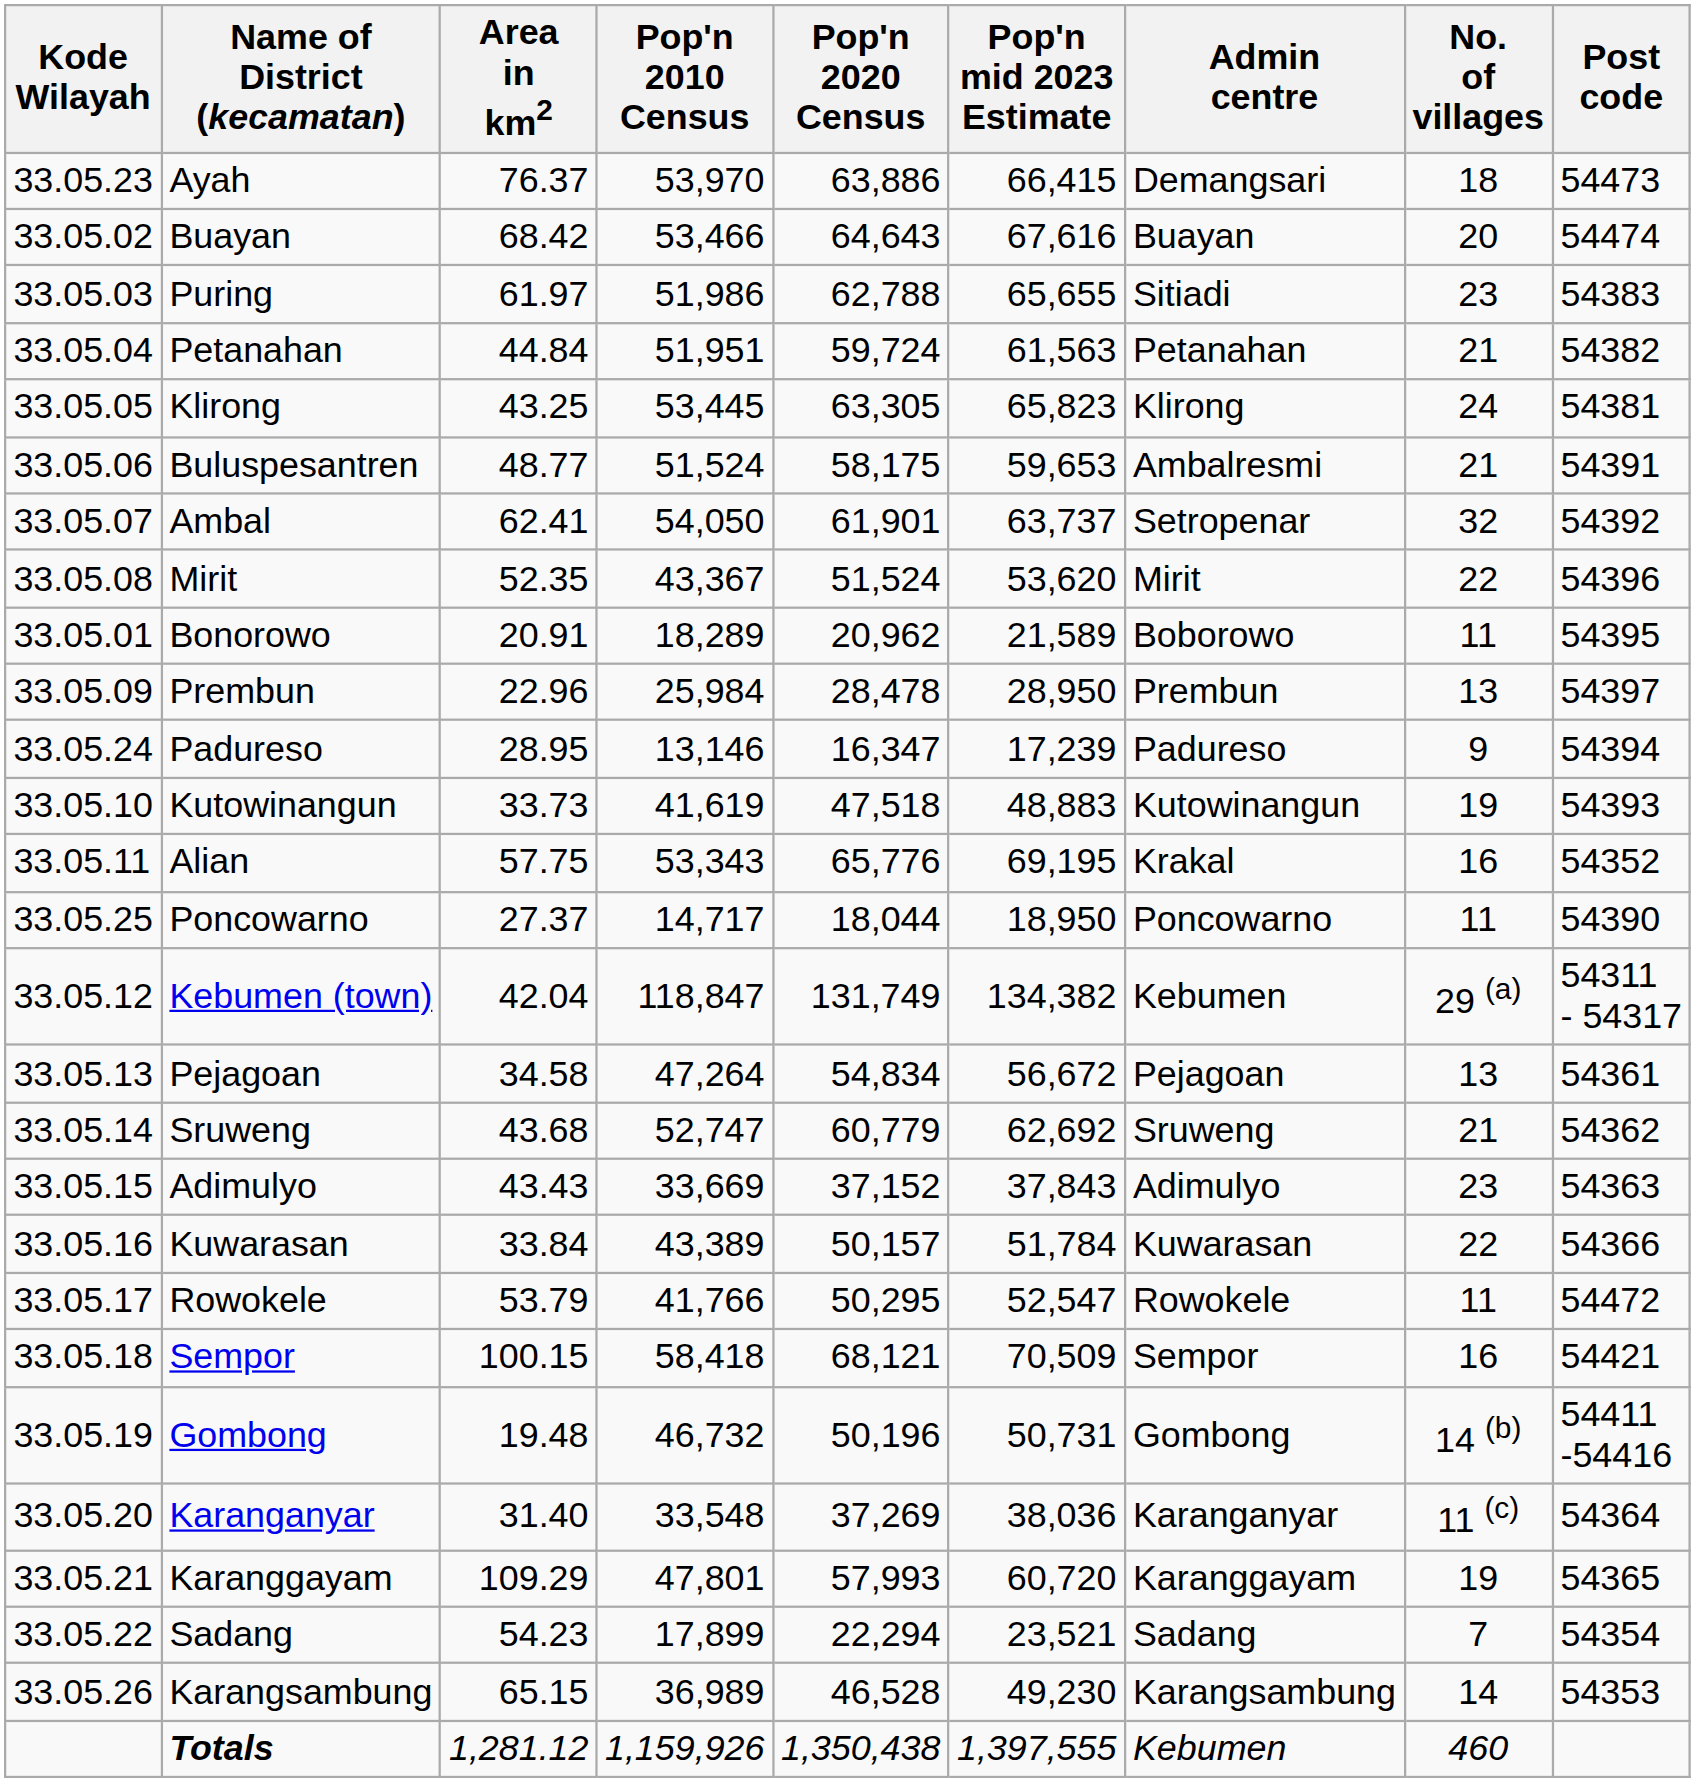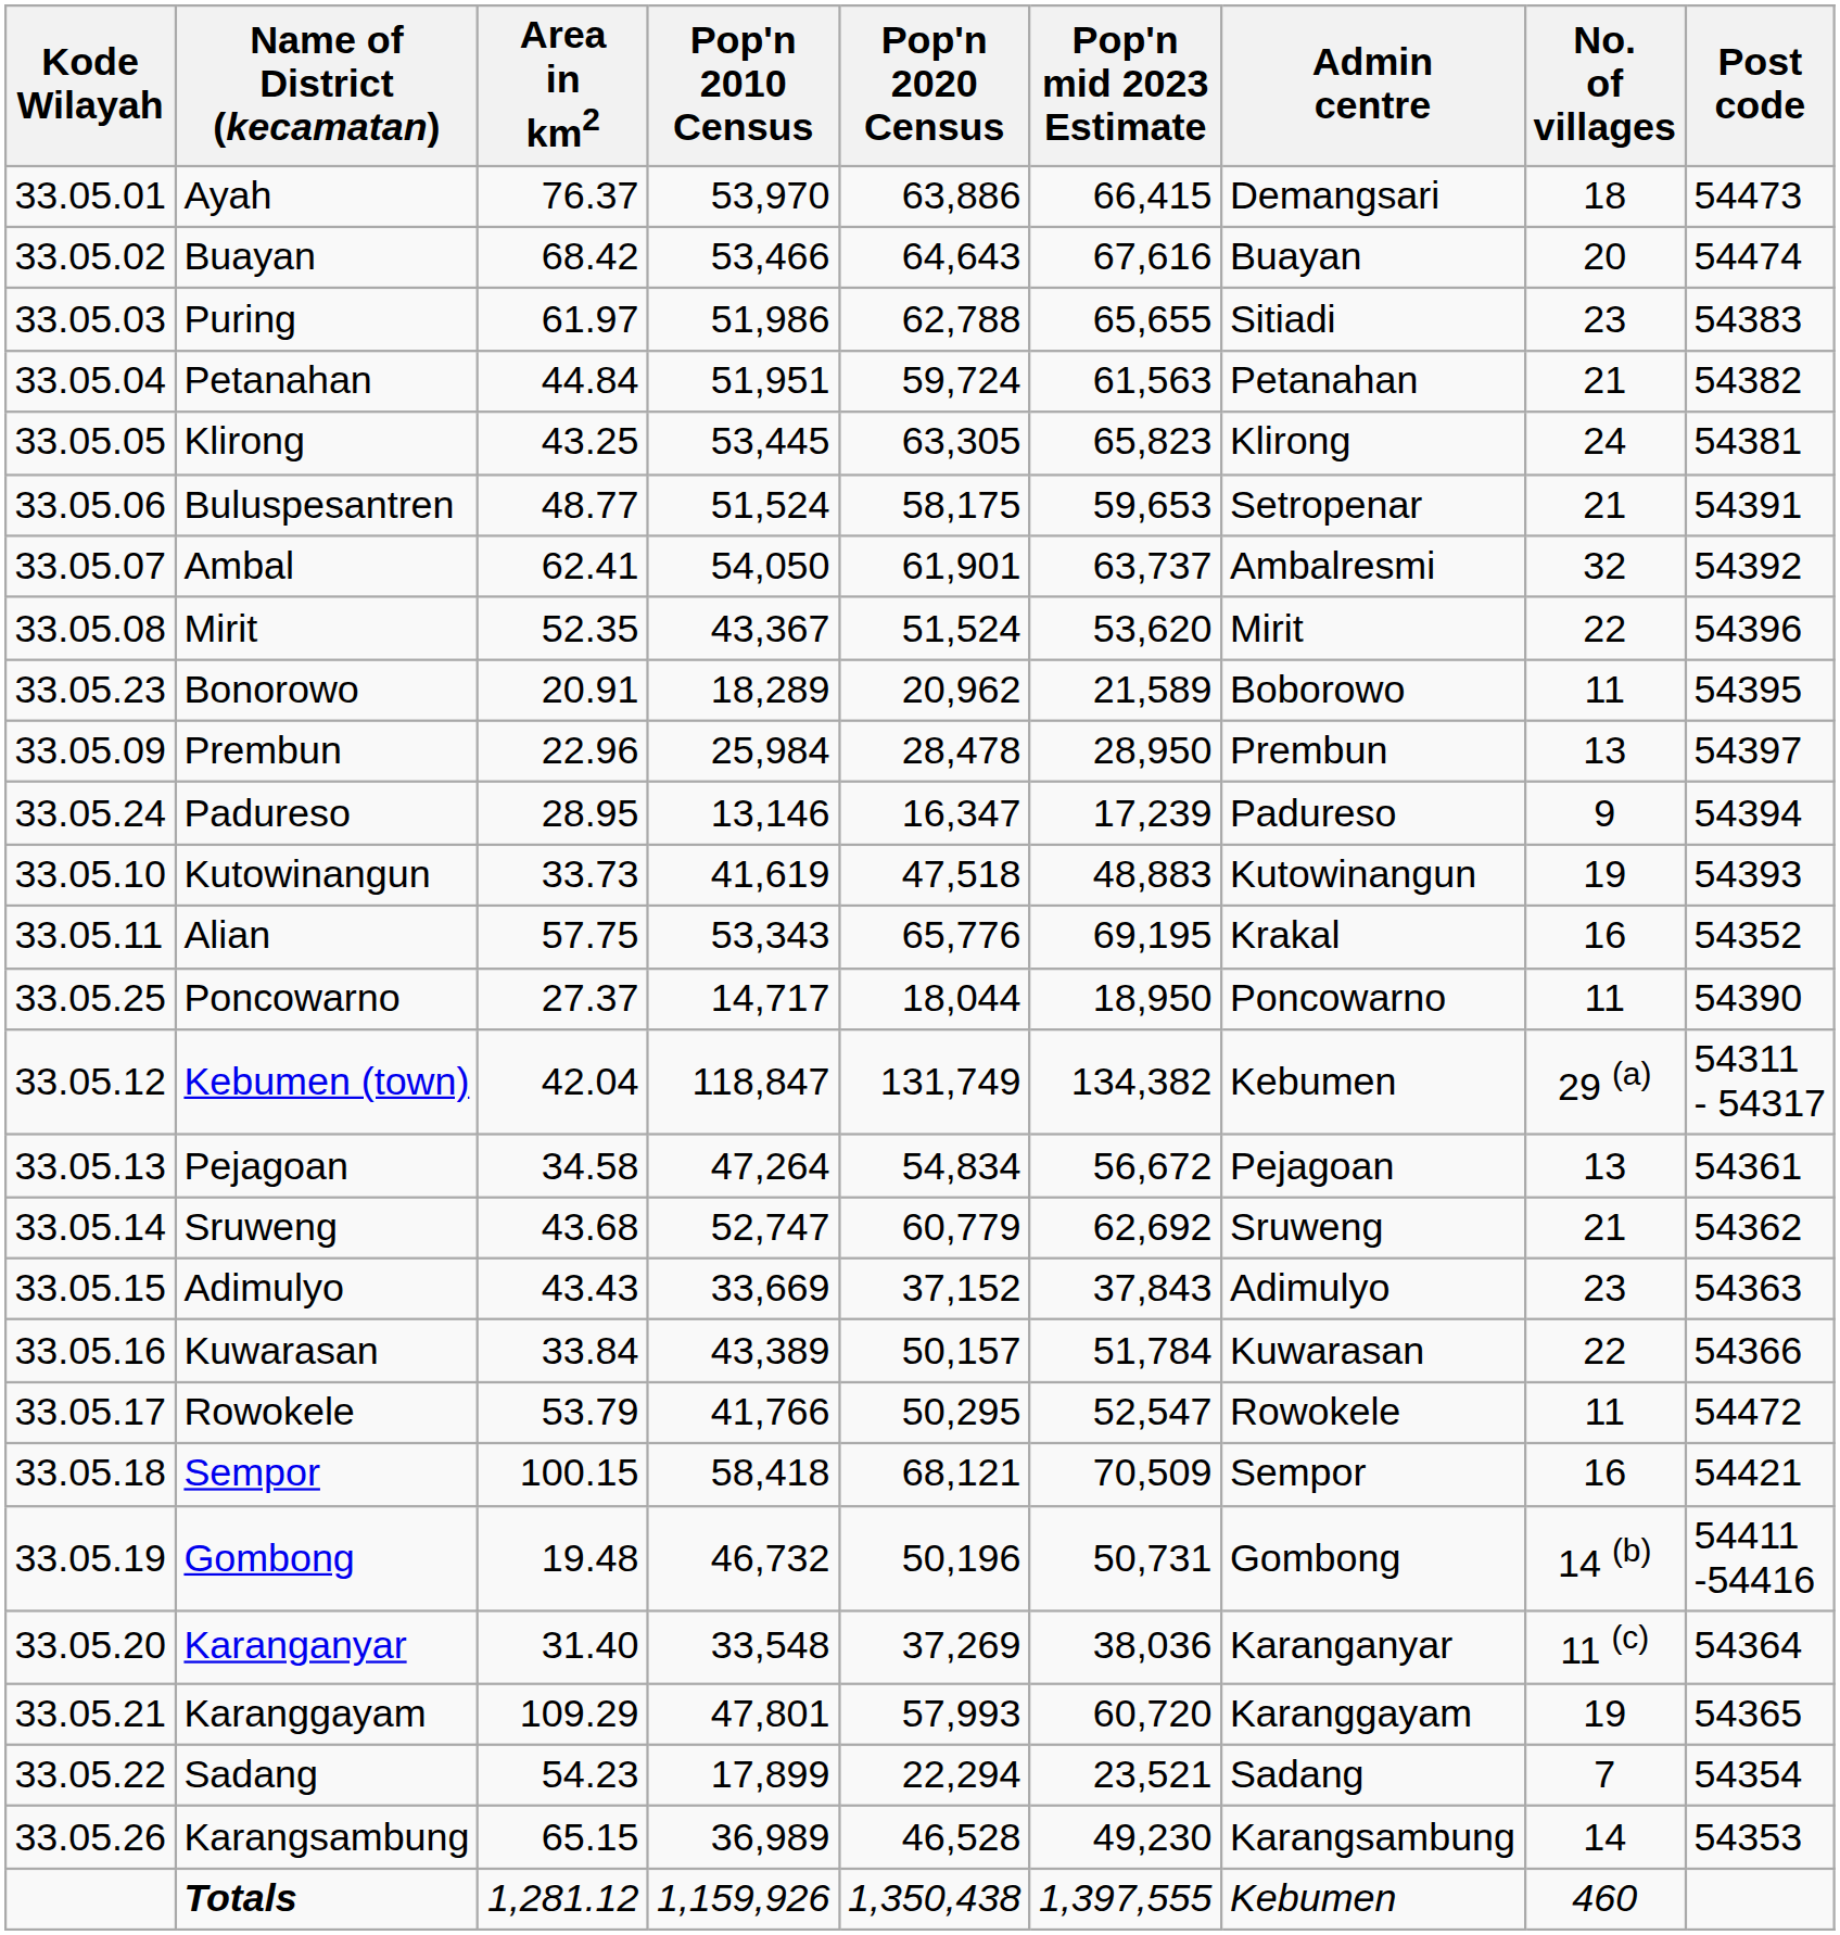 <table class="wikitable">
 <tr>
 <th>Kode <br>Wilayah</th>
 <th>Name of <br>District<br>(<em>kecamatan</em>)</th>
 <th>Area <br>in <br>km<sup>2</sup></th>
 <th>Pop'n <br>2010<br>Census</th>
 <th>Pop'n <br>2020<br>Census</th>
 <th>Pop'n <br>mid 2023<br>Estimate</th>
 <th>Admin<br>centre</th>
 <th>No. <br>of<br>villages</th>
 <th>Post<br>code</th>
 </tr>
 <tr>
-<td>33.05.23</td>
+<td>33.05.01</td>
 <td>Ayah</td>
 <td align="right">76.37</td>
 <td align="right">53,970</td>
 <td align="right">63,886</td>
 <td align="right">66,415</td>
 <td>Demangsari</td>
 <td align="center">18</td>
 <td>54473</td>
 </tr>
 <tr>
 <td>33.05.02</td>
 <td>Buayan</td>
 <td align="right">68.42</td>
 <td align="right">53,466</td>
 <td align="right">64,643</td>
 <td align="right">67,616</td>
 <td>Buayan</td>
 <td align="center">20</td>
 <td>54474</td>
 </tr>
 <tr>
 <td>33.05.03</td>
 <td>Puring</td>
 <td align="right">61.97</td>
 <td align="right">51,986</td>
 <td align="right">62,788</td>
 <td align="right">65,655</td>
 <td>Sitiadi</td>
 <td align="center">23</td>
 <td>54383</td>
 </tr>
 <tr>
 <td>33.05.04</td>
 <td>Petanahan</td>
 <td align="right">44.84</td>
 <td align="right">51,951</td>
 <td align="right">59,724</td>
 <td align="right">61,563</td>
 <td>Petanahan</td>
 <td align="center">21</td>
 <td>54382</td>
 </tr>
 <tr>
 <td>33.05.05</td>
 <td>Klirong</td>
 <td align="right">43.25</td>
 <td align="right">53,445</td>
 <td align="right">63,305</td>
 <td align="right">65,823</td>
 <td>Klirong</td>
 <td align="center">24</td>
 <td>54381</td>
 </tr>
 <tr>
 <td>33.05.06</td>
 <td>Buluspesantren</td>
 <td align="right">48.77</td>
 <td align="right">51,524</td>
 <td align="right">58,175</td>
 <td align="right">59,653</td>
-<td>Ambalresmi</td>
+<td>Setropenar</td>
 <td align="center">21</td>
 <td>54391</td>
 </tr>
 <tr>
 <td>33.05.07</td>
 <td>Ambal</td>
 <td align="right">62.41</td>
 <td align="right">54,050</td>
 <td align="right">61,901</td>
 <td align="right">63,737</td>
-<td>Setropenar</td>
+<td>Ambalresmi</td>
 <td align="center">32</td>
 <td>54392</td>
 </tr>
 <tr>
 <td>33.05.08</td>
 <td>Mirit</td>
 <td align="right">52.35</td>
 <td align="right">43,367</td>
 <td align="right">51,524</td>
 <td align="right">53,620</td>
 <td>Mirit</td>
 <td align="center">22</td>
 <td>54396</td>
 </tr>
 <tr>
-<td>33.05.01</td>
+<td>33.05.23</td>
 <td>Bonorowo</td>
 <td align="right">20.91</td>
 <td align="right">18,289</td>
 <td align="right">20,962</td>
 <td align="right">21,589</td>
 <td>Boborowo</td>
 <td align="center">11</td>
 <td>54395</td>
 </tr>
 <tr>
 <td>33.05.09</td>
 <td>Prembun</td>
 <td align="right">22.96</td>
 <td align="right">25,984</td>
 <td align="right">28,478</td>
 <td align="right">28,950</td>
 <td>Prembun</td>
 <td align="center">13</td>
 <td>54397</td>
 </tr>
 <tr>
 <td>33.05.24</td>
 <td>Padureso</td>
 <td align="right">28.95</td>
 <td align="right">13,146</td>
 <td align="right">16,347</td>
 <td align="right">17,239</td>
 <td>Padureso</td>
 <td align="center">9</td>
 <td>54394</td>
 </tr>
 <tr>
 <td>33.05.10</td>
 <td>Kutowinangun</td>
 <td align="right">33.73</td>
 <td align="right">41,619</td>
 <td align="right">47,518</td>
 <td align="right">48,883</td>
 <td>Kutowinangun</td>
 <td align="center">19</td>
 <td>54393</td>
 </tr>
 <tr>
 <td>33.05.11</td>
 <td>Alian</td>
 <td align="right">57.75</td>
 <td align="right">53,343</td>
 <td align="right">65,776</td>
 <td align="right">69,195</td>
 <td>Krakal</td>
 <td align="center">16</td>
 <td>54352</td>
 </tr>
 <tr>
 <td>33.05.25</td>
 <td>Poncowarno</td>
 <td align="right">27.37</td>
 <td align="right">14,717</td>
 <td align="right">18,044</td>
 <td align="right">18,950</td>
 <td>Poncowarno</td>
 <td align="center">11</td>
 <td>54390</td>
 </tr>
 <tr>
 <td>33.05.12</td>
 <td><a href='#'>Kebumen (town)</a></td>
 <td align="right">42.04</td>
 <td align="right">118,847</td>
 <td align="right">131,749</td>
 <td align="right">134,382</td>
 <td>Kebumen</td>
 <td align="center">29 <sup>(a)</sup></td>
 <td>54311<br>- 54317</td>
 </tr>
 <tr>
 <td>33.05.13</td>
 <td>Pejagoan</td>
 <td align="right">34.58</td>
 <td align="right">47,264</td>
 <td align="right">54,834</td>
 <td align="right">56,672</td>
 <td>Pejagoan</td>
 <td align="center">13</td>
 <td>54361</td>
 </tr>
 <tr>
 <td>33.05.14</td>
 <td>Sruweng</td>
 <td align="right">43.68</td>
 <td align="right">52,747</td>
 <td align="right">60,779</td>
 <td align="right">62,692</td>
 <td>Sruweng</td>
 <td align="center">21</td>
 <td>54362</td>
 </tr>
 <tr>
 <td>33.05.15</td>
 <td>Adimulyo</td>
 <td align="right">43.43</td>
 <td align="right">33,669</td>
 <td align="right">37,152</td>
 <td align="right">37,843</td>
 <td>Adimulyo</td>
 <td align="center">23</td>
 <td>54363</td>
 </tr>
 <tr>
 <td>33.05.16</td>
 <td>Kuwarasan</td>
 <td align="right">33.84</td>
 <td align="right">43,389</td>
 <td align="right">50,157</td>
 <td align="right">51,784</td>
 <td>Kuwarasan</td>
 <td align="center">22</td>
 <td>54366</td>
 </tr>
 <tr>
 <td>33.05.17</td>
 <td>Rowokele</td>
 <td align="right">53.79</td>
 <td align="right">41,766</td>
 <td align="right">50,295</td>
 <td align="right">52,547</td>
 <td>Rowokele</td>
 <td align="center">11</td>
 <td>54472</td>
 </tr>
 <tr>
 <td>33.05.18</td>
 <td><a href='#'>Sempor</a></td>
 <td align="right">100.15</td>
 <td align="right">58,418</td>
 <td align="right">68,121</td>
 <td align="right">70,509</td>
 <td>Sempor</td>
 <td align="center">16</td>
 <td>54421</td>
 </tr>
 <tr>
 <td>33.05.19</td>
 <td><a href='#'>Gombong</a></td>
 <td align="right">19.48</td>
 <td align="right">46,732</td>
 <td align="right">50,196</td>
 <td align="right">50,731</td>
 <td>Gombong</td>
 <td align="center">14 <sup>(b)</sup></td>
 <td>54411<br>-54416</td>
 </tr>
 <tr>
 <td>33.05.20</td>
 <td><a href='#'>Karanganyar</a></td>
 <td align="right">31.40</td>
 <td align="right">33,548</td>
 <td align="right">37,269</td>
 <td align="right">38,036</td>
 <td>Karanganyar</td>
 <td align="center">11 <sup>(c)</sup></td>
 <td>54364</td>
 </tr>
 <tr>
 <td>33.05.21</td>
 <td>Karanggayam</td>
 <td align="right">109.29</td>
 <td align="right">47,801</td>
 <td align="right">57,993</td>
 <td align="right">60,720</td>
 <td>Karanggayam</td>
 <td align="center">19</td>
 <td>54365</td>
 </tr>
 <tr>
 <td>33.05.22</td>
 <td>Sadang</td>
 <td align="right">54.23</td>
 <td align="right">17,899</td>
 <td align="right">22,294</td>
 <td align="right">23,521</td>
 <td>Sadang</td>
 <td align="center">7</td>
 <td>54354</td>
 </tr>
 <tr>
 <td>33.05.26</td>
 <td>Karangsambung</td>
 <td align="right">65.15</td>
 <td align="right">36,989</td>
 <td align="right">46,528</td>
 <td align="right">49,230</td>
 <td>Karangsambung</td>
 <td align="center">14</td>
 <td>54353</td>
 </tr>
 <tr>
 <td></td>
 <td><strong><em>Totals</em></strong></td>
 <td align="right"><em>1,281.12</em></td>
 <td align="right"><em>1,159,926</em></td>
 <td align="right"><em>1,350,438</em></td>
 <td align="right"><em>1,397,555</em></td>
 <td><em>Kebumen</em></td>
 <td align="center"><em>460</em></td>
 <td></td>
 </tr>
 </table>
